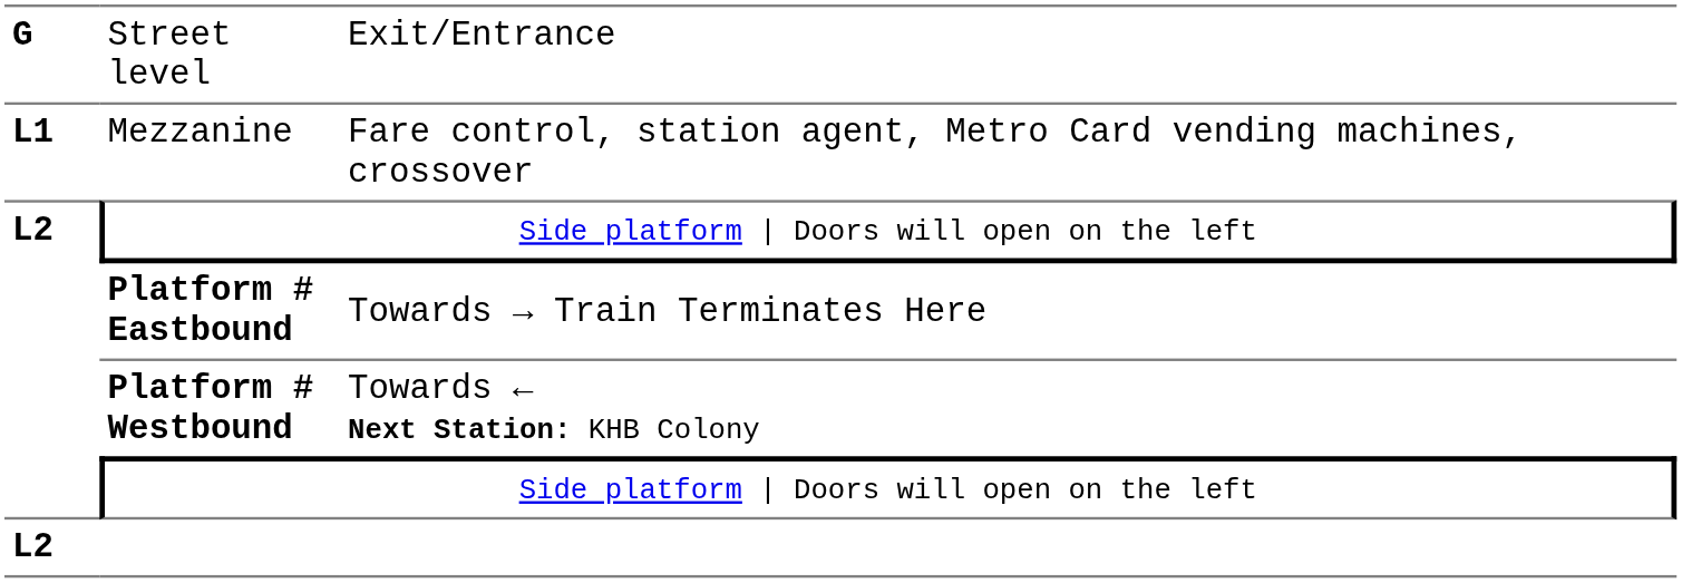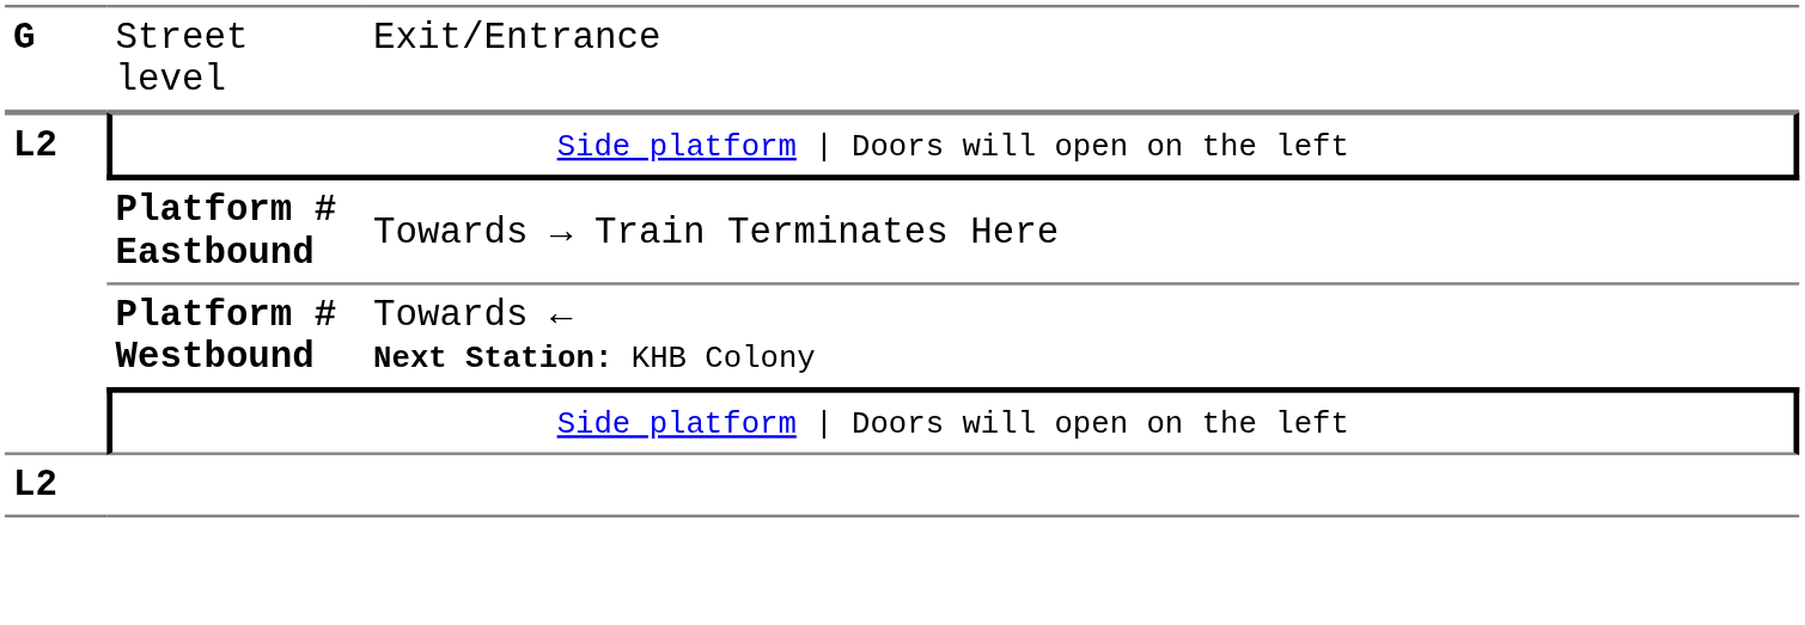 <table table border=0 cellspacing=0 cellpadding=3>
 <tr>
 <td style="border-bottom:solid 1px gray;border-top:solid 1px gray;" width=30 valign=top><strong>G</strong></td>
 <td style="border-top:solid 1px gray;border-bottom:solid 1px gray;" width=85 valign=top>Street level</td>
 <td style="border-top:solid 1px gray;border-bottom:solid 1px gray;" width=500 valign=top>Exit/Entrance</td>
-</tr>
-<tr>
-<td valign=top><strong>L1</strong></td>
-<td valign=top>Mezzanine</td>
-<td valign=top>Fare control, station agent, Metro Card vending machines, crossover<br></td>
 </tr>
 <tr>
 <td style="border-top:solid 1px gray;border-bottom:solid 1px gray;" width=30 rowspan=4 valign=top><strong>L2</strong></td>
 <td style="border-top:solid 1px gray;border-right:solid 2px black;border-left:solid 2px black;border-bottom:solid 2px black;text-align:center;" colspan=2><small><a href='#'>Side platform</a> | Doors will open on the left </small></td>
 </tr>
 <tr>
 <td style="border-bottom:solid 1px gray;" width=85><span><strong>Platform #</strong><br><strong>Eastbound</strong></span></td>
 <td style="border-bottom:solid 1px gray;" width=500>Towards → Train Terminates Here</td>
 </tr>
 <tr>
 <td><span><strong>Platform #</strong><br><strong>Westbound</strong></span></td>
 <td>Towards ← <br><small><strong>Next Station:</strong> KHB Colony</small></td>
 </tr>
 <tr>
 <td style="border-top:solid 2px black;border-right:solid 2px black;border-left:solid 2px black;border-bottom:solid 1px gray;" colspan=2  align=center><small><a href='#'>Side platform</a> | Doors will open on the left </small></td>
 </tr>
 <tr>
 <td style="border-bottom:solid 1px gray;" width=30 rowspan=2 valign=top><strong>L2</strong></td>
 <td style="border-bottom:solid 1px gray;" width=85></td>
 <td style="border-bottom:solid 1px gray;" width=500></td>
 </tr>
 <tr>
 </tr>
 </table>
